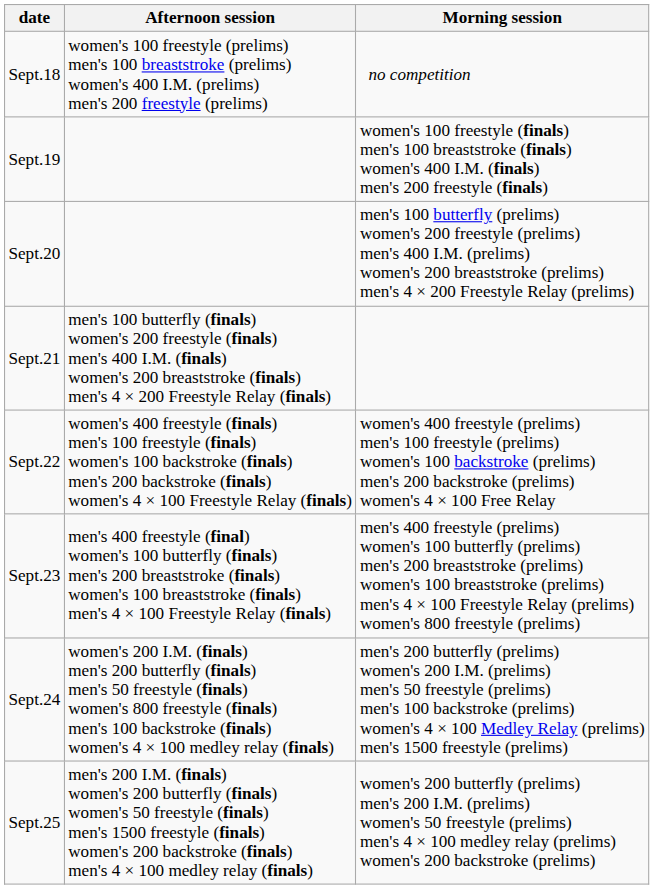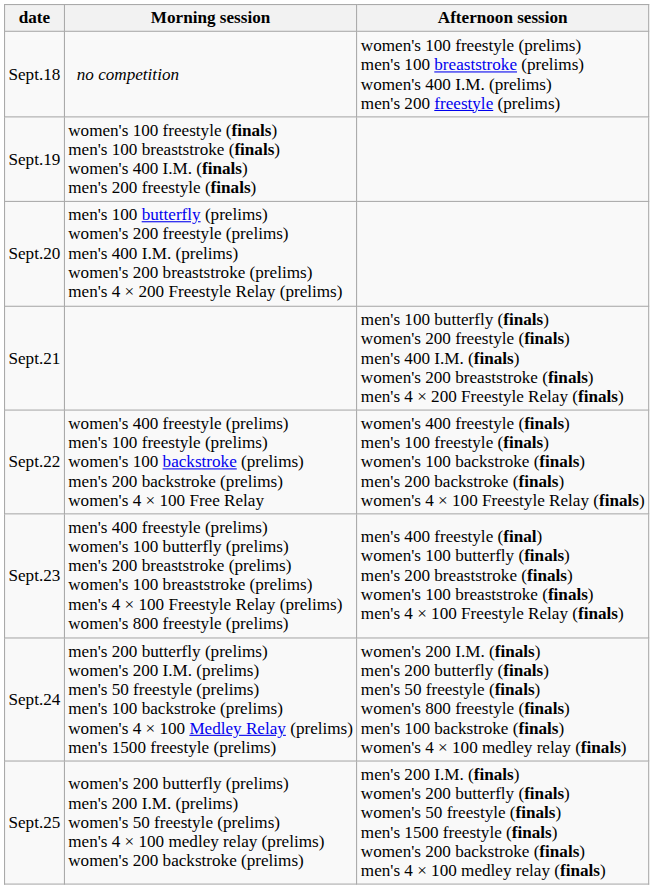 <table class=wikitable>
 <tr>
 <th>date</th>
+<th>Morning session</th>
 <th>Afternoon session</th>
-<th>Morning session</th>
 </tr>
 <tr>
 <td>Sept.18</td>
+<td>  <em>no competition</em></td>
 <td>women's 100 freestyle (prelims) <br> men's 100 <a href='#'>breaststroke</a> (prelims) <br> women's 400 I.M. (prelims) <br> men's 200 <a href='#'>freestyle</a> (prelims)</td>
-<td>  <em>no competition</em></td>
 </tr>
 <tr>
 <td>Sept.19</td>
+<td>women's 100 freestyle (<strong>finals</strong>) <br> men's 100 breaststroke (<strong>finals</strong>) <br> women's 400 I.M. (<strong>finals</strong>) <br> men's 200 freestyle (<strong>finals</strong>)</td>
 <td></td>
-<td>women's 100 freestyle (<strong>finals</strong>) <br> men's 100 breaststroke (<strong>finals</strong>) <br> women's 400 I.M. (<strong>finals</strong>) <br> men's 200 freestyle (<strong>finals</strong>)</td>
 </tr>
 <tr>
 <td>Sept.20</td>
+<td>men's 100 <a href='#'>butterfly</a> (prelims) <br> women's 200 freestyle (prelims) <br> men's 400 I.M. (prelims) <br> women's 200 breaststroke (prelims) <br> men's 4 × 200 Freestyle Relay (prelims)</td>
 <td></td>
-<td>men's 100 <a href='#'>butterfly</a> (prelims) <br> women's 200 freestyle (prelims) <br> men's 400 I.M. (prelims) <br> women's 200 breaststroke (prelims) <br> men's 4 × 200 Freestyle Relay (prelims)</td>
 </tr>
 <tr>
 <td>Sept.21</td>
+<td></td>
 <td>men's 100 butterfly (<strong>finals</strong>) <br> women's 200 freestyle (<strong>finals</strong>) <br> men's 400 I.M. (<strong>finals</strong>) <br> women's 200 breaststroke (<strong>finals</strong>) <br> men's 4 × 200 Freestyle Relay (<strong>finals</strong>)</td>
-<td></td>
 </tr>
 <tr>
 <td>Sept.22</td>
+<td>women's 400 freestyle (prelims) <br> men's 100 freestyle (prelims) <br> women's 100 <a href='#'>backstroke</a> (prelims) <br> men's 200 backstroke (prelims) <br> women's 4 × 100 Free Relay</td>
 <td>women's 400 freestyle (<strong>finals</strong>) <br> men's 100 freestyle (<strong>finals</strong>) <br> women's 100 backstroke (<strong>finals</strong>) <br> men's 200 backstroke (<strong>finals</strong>) <br> women's 4 × 100 Freestyle Relay (<strong>finals</strong>)</td>
-<td>women's 400 freestyle (prelims) <br> men's 100 freestyle (prelims) <br> women's 100 <a href='#'>backstroke</a> (prelims) <br> men's 200 backstroke (prelims) <br> women's 4 × 100 Free Relay</td>
 </tr>
 <tr>
 <td>Sept.23</td>
+<td>men's 400 freestyle (prelims) <br> women's 100 butterfly (prelims) <br> men's 200 breaststroke (prelims) <br> women's 100 breaststroke (prelims) <br> men's 4 × 100 Freestyle Relay (prelims) <br> women's 800 freestyle (prelims)</td>
 <td>men's 400 freestyle (<strong>final</strong>) <br> women's 100 butterfly (<strong>finals</strong>) <br> men's 200 breaststroke (<strong>finals</strong>) <br> women's 100 breaststroke (<strong>finals</strong>) <br> men's 4 × 100 Freestyle Relay (<strong>finals</strong>)</td>
-<td>men's 400 freestyle (prelims) <br> women's 100 butterfly (prelims) <br> men's 200 breaststroke (prelims) <br> women's 100 breaststroke (prelims) <br> men's 4 × 100 Freestyle Relay (prelims) <br> women's 800 freestyle (prelims)</td>
 </tr>
 <tr>
 <td>Sept.24</td>
+<td>men's 200 butterfly (prelims) <br> women's 200 I.M. (prelims) <br> men's 50 freestyle (prelims) <br> men's 100 backstroke (prelims) <br> women's 4 × 100 <a href='#'>Medley Relay</a> (prelims) <br> men's 1500 freestyle (prelims)</td>
 <td>women's 200 I.M. (<strong>finals</strong>) <br> men's 200 butterfly (<strong>finals</strong>) <br> men's 50 freestyle (<strong>finals</strong>) <br> women's 800 freestyle (<strong>finals</strong>) <br> men's 100 backstroke (<strong>finals</strong>) <br> women's 4 × 100 medley relay (<strong>finals</strong>)</td>
-<td>men's 200 butterfly (prelims) <br> women's 200 I.M. (prelims) <br> men's 50 freestyle (prelims) <br> men's 100 backstroke (prelims) <br> women's 4 × 100 <a href='#'>Medley Relay</a> (prelims) <br> men's 1500 freestyle (prelims)</td>
 </tr>
 <tr>
 <td>Sept.25</td>
+<td>women's 200 butterfly (prelims) <br> men's 200 I.M. (prelims) <br> women's 50 freestyle (prelims) <br> men's 4 × 100 medley relay (prelims) <br> women's 200 backstroke (prelims)</td>
 <td>men's 200 I.M. (<strong>finals</strong>) <br> women's 200 butterfly (<strong>finals</strong>) <br> women's 50 freestyle (<strong>finals</strong>) <br> men's 1500 freestyle (<strong>finals</strong>) <br> women's 200 backstroke (<strong>finals</strong>) <br> men's 4 × 100 medley relay (<strong>finals</strong>)</td>
-<td>women's 200 butterfly (prelims) <br> men's 200 I.M. (prelims) <br> women's 50 freestyle (prelims) <br> men's 4 × 100 medley relay (prelims) <br> women's 200 backstroke (prelims)</td>
 </tr>
 </table>
